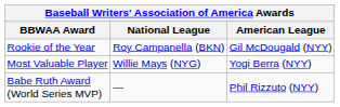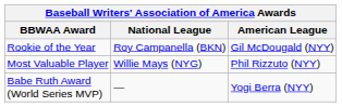 <table class="wikitable">
 <tr>
 <th colspan="3"><a href='#'>Baseball Writers' Association of America</a> Awards</th>
 </tr>
 <tr>
 <th>BBWAA Award</th>
 <th>National League</th>
 <th>American League</th>
 </tr>
 <tr>
 <td><a href='#'>Rookie of the Year</a></td>
 <td><a href='#'>Roy Campanella</a> (<a href='#'>BKN</a>)</td>
 <td><a href='#'>Gil McDougald</a> (<a href='#'>NYY</a>)</td>
 </tr>
 <tr>
 <td><a href='#'>Most Valuable Player</a></td>
 <td><a href='#'>Willie Mays</a> (<a href='#'>NYG</a>)</td>
-<td><a href='#'>Yogi Berra</a> (<a href='#'>NYY</a>)</td>
+<td><a href='#'>Phil Rizzuto</a> (<a href='#'>NYY</a>)</td>
 </tr>
 <tr>
 <td><a href='#'>Babe Ruth Award</a><br>(World Series MVP)</td>
 <td>—</td>
-<td><a href='#'>Phil Rizzuto</a> (<a href='#'>NYY</a>)</td>
+<td><a href='#'>Yogi Berra</a> (<a href='#'>NYY</a>)</td>
 </tr>
 </table>
